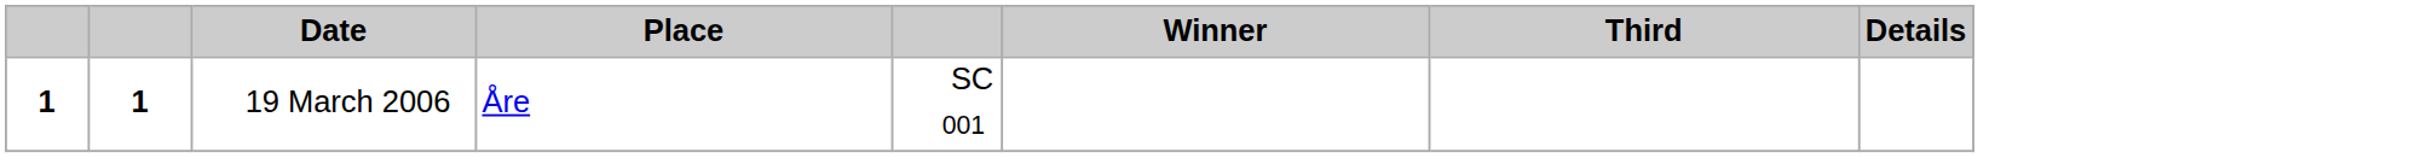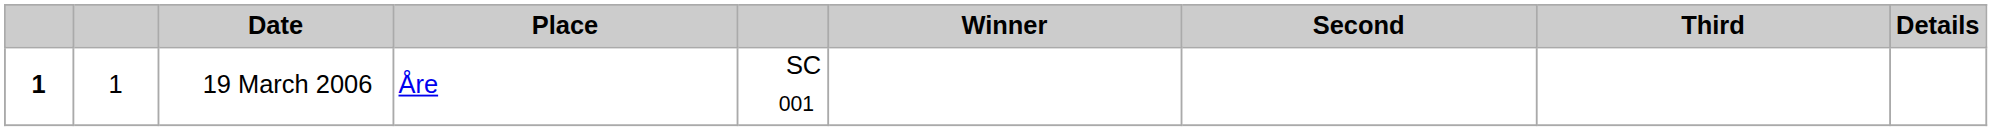 <table class="wikitable plainrowheaders" style="background:#fff; font-size:86%; line-height:16px; border:grey solid 1px; border-collapse:collapse;">
 <tr style="background:#ccc; text-align:center;">
 <td align="center" width="30"></td>
 <td align="center" width="40"></td>
 <td align="center" width="120"><strong>Date</strong></td>
 <td align="center" width="180"><strong>Place</strong></td>
 <td align="center" width="42"></td>
 <td align="center" width="185"><strong>Winner</strong></td>
+<td align="center" width="185"><strong>Second</strong></td>
 <td align="center" width="185"><strong>Third</strong></td>
 <td align="center" width="10"><strong>Details</strong></td>
 </tr>
 <tr>
 <td align=center><strong>1</strong></td>
-<td align=center><strong>1</strong></td>
+<td align=center>1</td>
 <td align=right>19 March 2006  </td>
 <td> <a href='#'>Åre</a></td>
 <td align=right>SC <sub>001</sub> </td>
 <td></td>
 <td></td>
 <td></td>
+<td></td>
 </tr>
 </table>
